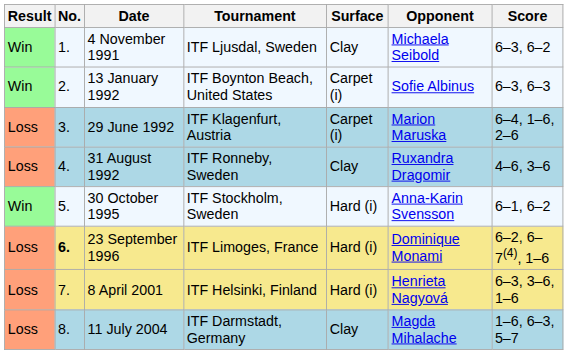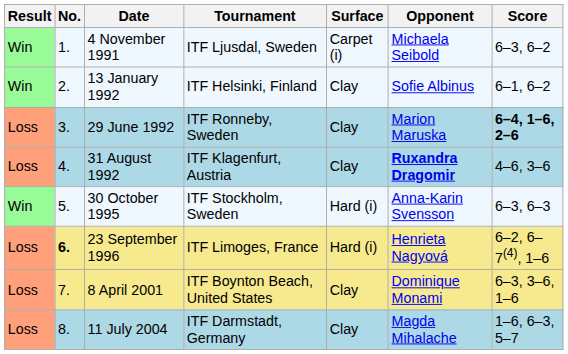 <table class="sortable wikitable" style="font-size:97%;">
 <tr>
 <th>Result</th>
 <th>No.</th>
 <th>Date</th>
 <th>Tournament</th>
 <th>Surface</th>
 <th>Opponent</th>
 <th class="unsortable">Score</th>
 </tr>
 <tr style="background:#f0f8ff;">
 <td style="background:#98fb98;">Win</td>
 <td>1.</td>
 <td>4 November 1991</td>
 <td>ITF Ljusdal, Sweden</td>
-<td>Clay</td>
+<td>Carpet (i)</td>
 <td> <a href='#'>Michaela Seibold</a></td>
 <td>6–3, 6–2</td>
 </tr>
 <tr style="background:#f0f8ff;">
 <td style="background:#98fb98;">Win</td>
 <td>2.</td>
 <td>13 January 1992</td>
-<td>ITF Boynton Beach, United States</td>
-<td>Carpet (i)</td>
+<td>ITF Helsinki, Finland</td>
+<td>Clay</td>
 <td> <a href='#'>Sofie Albinus</a></td>
-<td>6–3, 6–3</td>
+<td>6–1, 6–2</td>
 </tr>
 <tr style="background:lightblue;">
 <td style="background:#ffa07a;">Loss</td>
 <td>3.</td>
 <td>29 June 1992</td>
-<td>ITF Klagenfurt, Austria</td>
-<td>Carpet (i)</td>
+<td>ITF Ronneby, Sweden</td>
+<td>Clay</td>
 <td> <a href='#'>Marion Maruska</a></td>
-<td>6–4, 1–6, 2–6</td>
+<td><strong>6–4, 1–6, 2–6</strong></td>
 </tr>
 <tr style="background:lightblue;">
 <td style="background:#ffa07a;">Loss</td>
 <td>4.</td>
 <td>31 August 1992</td>
-<td>ITF Ronneby, Sweden</td>
+<td>ITF Klagenfurt, Austria</td>
 <td>Clay</td>
-<td> <a href='#'>Ruxandra Dragomir</a></td>
+<td><strong> <a href='#'>Ruxandra Dragomir</a></strong></td>
 <td>4–6, 3–6</td>
 </tr>
 <tr style="background:#f0f8ff;">
 <td style="background:#98fb98;">Win</td>
 <td>5.</td>
 <td>30 October 1995</td>
 <td>ITF Stockholm, Sweden</td>
 <td>Hard (i)</td>
 <td> <a href='#'>Anna-Karin Svensson</a></td>
-<td>6–1, 6–2</td>
+<td>6–3, 6–3</td>
 </tr>
 <tr style="background:#f7e98e;">
 <td style="background:#ffa07a;">Loss</td>
 <td><strong>6.</strong></td>
 <td>23 September 1996</td>
 <td>ITF Limoges, France</td>
 <td>Hard (i)</td>
-<td> <a href='#'>Dominique Monami</a></td>
+<td> <a href='#'>Henrieta Nagyová</a></td>
 <td>6–2, 6–7<sup>(4)</sup>, 1–6</td>
 </tr>
 <tr style="background:#f7e98e;">
 <td style="background:#ffa07a;">Loss</td>
 <td>7.</td>
 <td>8 April 2001</td>
-<td>ITF Helsinki, Finland</td>
-<td>Hard (i)</td>
-<td> <a href='#'>Henrieta Nagyová</a></td>
+<td>ITF Boynton Beach, United States</td>
+<td>Clay</td>
+<td> <a href='#'>Dominique Monami</a></td>
 <td>6–3, 3–6, 1–6</td>
 </tr>
 <tr style="background:lightblue;">
 <td style="background:#ffa07a;">Loss</td>
 <td>8.</td>
 <td>11 July 2004</td>
 <td>ITF Darmstadt, Germany</td>
 <td>Clay</td>
 <td> <a href='#'>Magda Mihalache</a></td>
 <td>1–6, 6–3, 5–7</td>
 </tr>
 </table>
